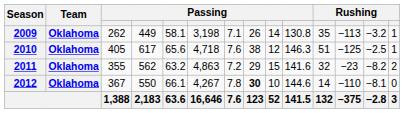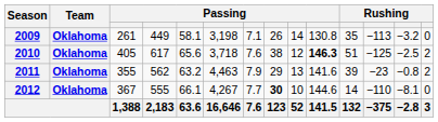 <table class="wikitable" style="text-align:center;">
 <tr>
 <th rowspan="2">Season</th>
 <th rowspan="2">Team</th>
 <th colspan="8">Passing</th>
 <th colspan="4">Rushing</th>
 </tr>
 <tr>
 <th></th>
 <th></th>
 <th></th>
 <th></th>
 <th></th>
 <th></th>
 <th></th>
 <th></th>
 <th></th>
 <th></th>
 <th></th>
 <th></th>
 </tr>
 <tr>
 <th><a href='#'>2009</a></th>
 <th><a href='#'>Oklahoma</a></th>
-<td>262</td>
+<td>261</td>
 <td>449</td>
 <td>58.1</td>
 <td>3,198</td>
 <td>7.1</td>
 <td>26</td>
 <td>14</td>
 <td>130.8</td>
 <td>35</td>
 <td>−113</td>
 <td>−3.2</td>
-<td>1</td>
+<td>0</td>
 </tr>
 <tr>
 <th><a href='#'>2010</a></th>
 <th><a href='#'>Oklahoma</a></th>
 <td>405</td>
 <td>617</td>
 <td>65.6</td>
-<td>4,718</td>
+<td>3,718</td>
 <td>7.6</td>
 <td>38</td>
 <td>12</td>
-<td>146.3</td>
+<td><strong>146.3</strong></td>
 <td>51</td>
 <td>−125</td>
 <td>−2.5</td>
-<td>1</td>
+<td>2</td>
 </tr>
 <tr>
 <th><a href='#'>2011</a></th>
 <th><a href='#'>Oklahoma</a></th>
 <td>355</td>
 <td>562</td>
 <td>63.2</td>
-<td>4,863</td>
-<td>7.2</td>
+<td>4,463</td>
+<td>7.9</td>
 <td>29</td>
-<td>15</td>
+<td>13</td>
 <td>141.6</td>
-<td>32</td>
+<td>39</td>
 <td>−23</td>
-<td>−8.2</td>
+<td>−0.8</td>
 <td>2</td>
 </tr>
 <tr>
 <th><a href='#'>2012</a></th>
 <th><a href='#'>Oklahoma</a></th>
 <td>367</td>
-<td>550</td>
+<td>555</td>
 <td>66.1</td>
 <td>4,267</td>
-<td>7.8</td>
+<td>7.7</td>
 <td><strong>30</strong></td>
 <td>10</td>
 <td>144.6</td>
 <td>14</td>
 <td>−110</td>
 <td>−8.1</td>
 <td>0</td>
 </tr>
 <tr>
 <th colspan="2"></th>
 <th>1,388</th>
 <th>2,183</th>
 <th>63.6</th>
 <th>16,646</th>
 <th>7.6</th>
 <th>123</th>
 <th>52</th>
 <th>141.5</th>
 <th>132</th>
 <th>−375</th>
 <th>−2.8</th>
 <th>3</th>
 </tr>
 </table>
